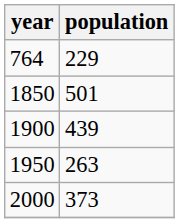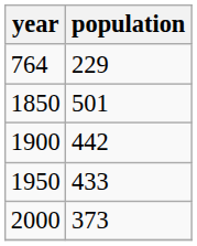 <table class="wikitable">
 <tr>
 <th>year</th>
 <th>population</th>
 </tr>
 <tr>
 <td>764</td>
 <td>229</td>
 </tr>
 <tr>
 <td>1850</td>
 <td>501</td>
 </tr>
 <tr>
 <td>1900</td>
-<td>439</td>
+<td>442</td>
 </tr>
 <tr>
 <td>1950</td>
-<td>263</td>
+<td>433</td>
 </tr>
 <tr>
 <td>2000</td>
 <td>373</td>
 </tr>
 <tr>
 </tr>
 </table>
